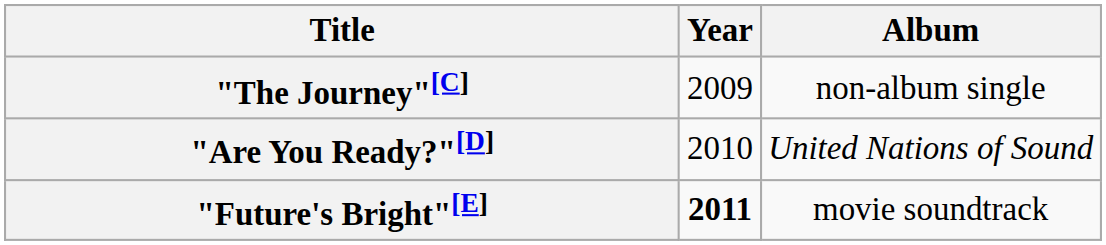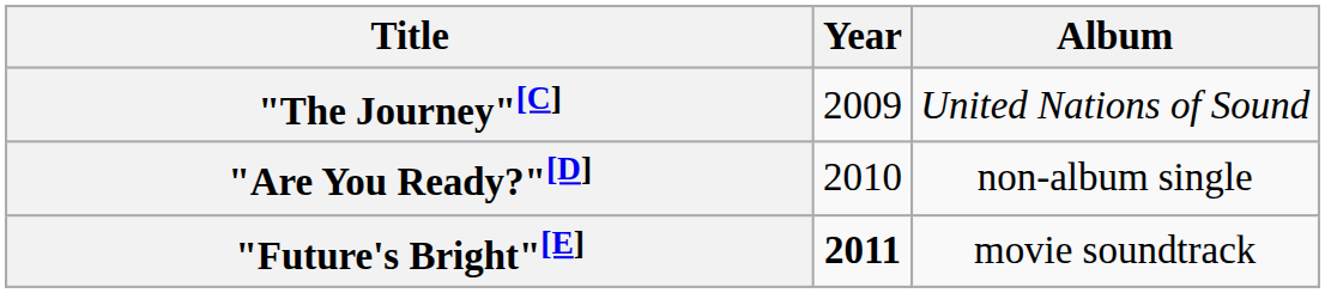 <table class="wikitable plainrowheaders" style="text-align:center;" border="1">
 <tr>
 <th scope="col" style="width:20em;">Title</th>
 <th scope="col">Year</th>
 <th scope="col">Album</th>
 </tr>
 <tr>
 <th scope="row">"The Journey"<sup><a href='#'>[C</a>]</sup></th>
 <td>2009</td>
-<td>non-album single</td>
+<td><em>United Nations of Sound</em></td>
 </tr>
 <tr>
 <th scope="row">"Are You Ready?"<sup><a href='#'>[D</a>]</sup></th>
 <td>2010</td>
-<td><em>United Nations of Sound</em></td>
+<td>non-album single</td>
 </tr>
 <tr>
 <th scope="row">"Future's Bright"<sup><a href='#'>[E</a>]</sup></th>
 <td><strong>2011</strong></td>
 <td>movie soundtrack</td>
 </tr>
 </table>
